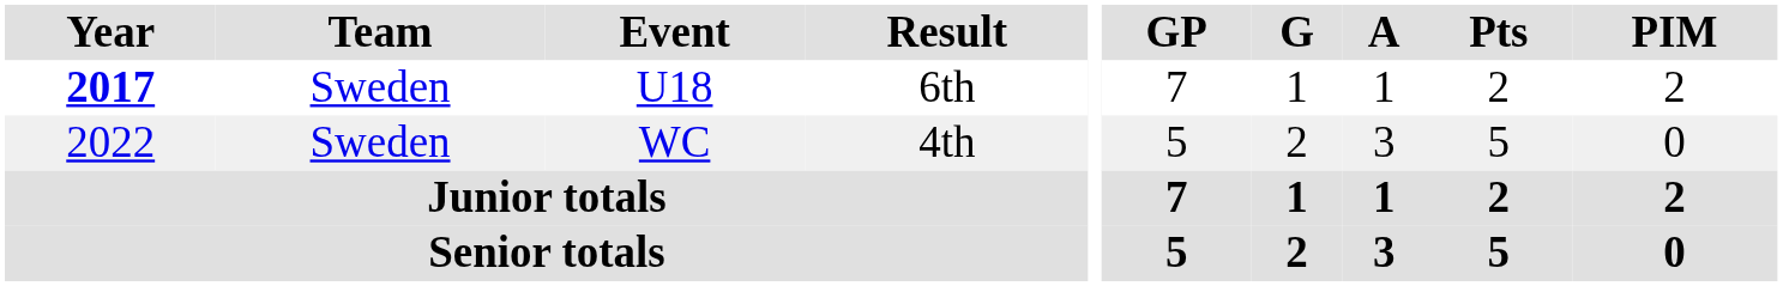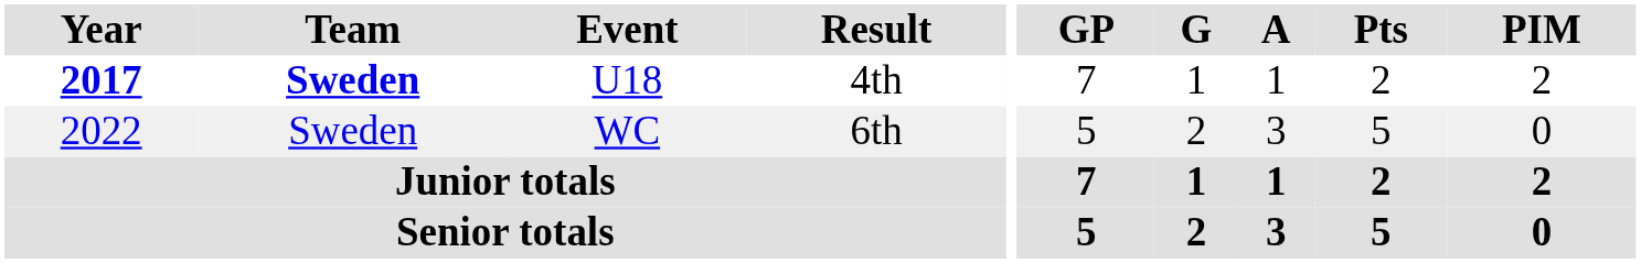 <table border="0" cellpadding="1" cellspacing="0" ID="Table3" style="text-align:center; width:40em">
 <tr ALIGN="center" bgcolor="#e0e0e0">
 <th>Year</th>
 <th>Team</th>
 <th>Event</th>
 <th>Result</th>
 <th rowspan="99" bgcolor="#ffffff"></th>
 <th>GP</th>
 <th>G</th>
 <th>A</th>
 <th>Pts</th>
 <th>PIM</th>
 </tr>
 <tr>
 <td><strong><a href='#'>2017</a></strong></td>
-<td><a href='#'>Sweden</a></td>
+<td><strong><a href='#'>Sweden</a></strong></td>
 <td><a href='#'>U18</a></td>
-<td>6th</td>
+<td>4th</td>
 <td>7</td>
 <td>1</td>
 <td>1</td>
 <td>2</td>
 <td>2</td>
 </tr>
 <tr bgcolor="#f0f0f0">
 <td><a href='#'>2022</a></td>
 <td><a href='#'>Sweden</a></td>
 <td><a href='#'>WC</a></td>
-<td>4th</td>
+<td>6th</td>
 <td>5</td>
 <td>2</td>
 <td>3</td>
 <td>5</td>
 <td>0</td>
 </tr>
 <tr bgcolor="#e0e0e0">
 <th colspan="4">Junior totals</th>
 <th>7</th>
 <th>1</th>
 <th>1</th>
 <th>2</th>
 <th>2</th>
 </tr>
 <tr bgcolor="#e0e0e0">
 <th colspan="4">Senior totals</th>
 <th>5</th>
 <th>2</th>
 <th>3</th>
 <th>5</th>
 <th>0</th>
 </tr>
 </table>
